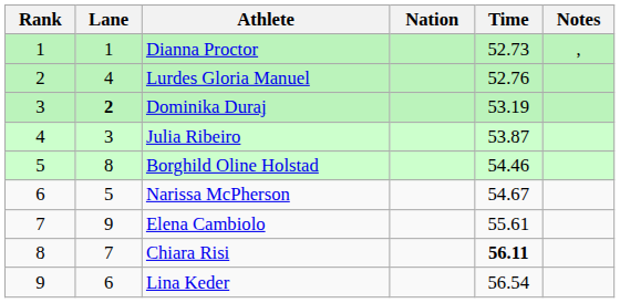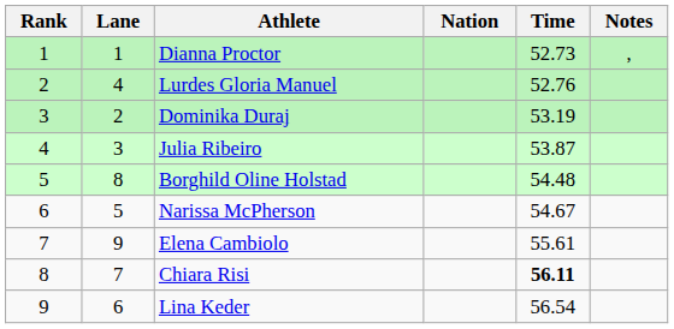 <table class="wikitable sortable" style="text-align:center;width: 60%;">
 <tr>
 <th scope="col">Rank</th>
 <th scope="col">Lane</th>
 <th scope="col">Athlete</th>
 <th scope="col">Nation</th>
 <th scope="col">Time</th>
 <th scope="col">Notes</th>
 </tr>
 <tr bgcolor=bbf3bb>
 <td>1</td>
 <td>1</td>
 <td align=left><a href='#'>Dianna Proctor</a></td>
 <td align=left></td>
 <td>52.73</td>
 <td>, </td>
 </tr>
 <tr bgcolor=bbf3bb>
 <td>2</td>
 <td>4</td>
 <td align=left><a href='#'>Lurdes Gloria Manuel</a></td>
 <td align=left></td>
 <td>52.76</td>
 <td></td>
 </tr>
 <tr bgcolor=bbf3bb>
 <td>3</td>
-<td><strong>2</strong></td>
+<td>2</td>
 <td align=left><a href='#'>Dominika Duraj</a></td>
 <td align=left></td>
 <td>53.19</td>
 <td></td>
 </tr>
 <tr bgcolor=ccffcc>
 <td>4</td>
 <td>3</td>
 <td align=left><a href='#'>Julia Ribeiro</a></td>
 <td align=left></td>
 <td>53.87</td>
 <td></td>
 </tr>
 <tr bgcolor=ccffcc>
 <td>5</td>
 <td>8</td>
 <td align=left><a href='#'>Borghild Oline Holstad</a></td>
 <td align=left></td>
-<td>54.46</td>
+<td>54.48</td>
 <td></td>
 </tr>
 <tr>
 <td>6</td>
 <td>5</td>
 <td align=left><a href='#'>Narissa McPherson</a></td>
 <td align=left></td>
 <td>54.67</td>
 <td></td>
 </tr>
 <tr>
 <td>7</td>
 <td>9</td>
 <td align=left><a href='#'>Elena Cambiolo</a></td>
 <td align=left></td>
 <td>55.61</td>
 <td></td>
 </tr>
 <tr>
 <td>8</td>
 <td>7</td>
 <td align=left><a href='#'>Chiara Risi</a></td>
 <td align=left></td>
 <td><strong>56.11</strong></td>
 <td></td>
 </tr>
 <tr>
 <td>9</td>
 <td>6</td>
 <td align=left><a href='#'>Lina Keder</a></td>
 <td align=left></td>
 <td>56.54</td>
 <td></td>
 </tr>
 </table>
